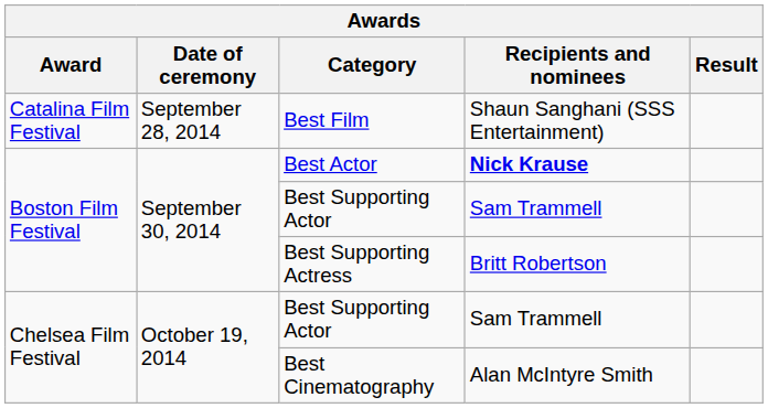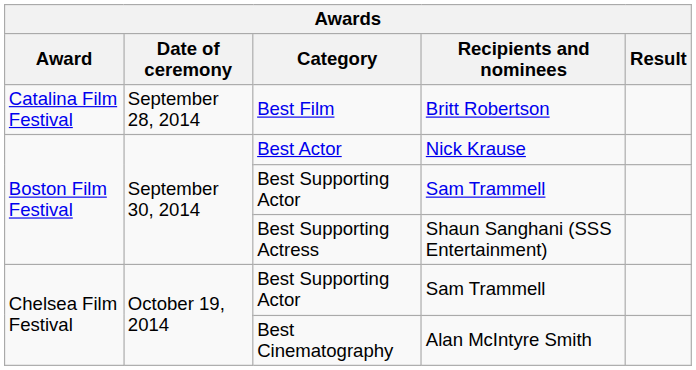 <table class="wikitable sortable" width="95%">
 <tr>
 <th colspan="5">Awards</th>
 </tr>
 <tr>
 <th>Award</th>
 <th>Date of ceremony</th>
 <th>Category</th>
 <th>Recipients and nominees</th>
 <th>Result</th>
 </tr>
 <tr>
 <td rowspan="1"><a href='#'>Catalina Film Festival</a></td>
 <td rowspan="1">September 28, 2014</td>
 <td><a href='#'>Best Film</a></td>
-<td>Shaun Sanghani (SSS Entertainment)</td>
+<td><a href='#'>Britt Robertson</a></td>
 <td></td>
 </tr>
 <tr>
 <td rowspan="3"><a href='#'>Boston Film Festival</a></td>
 <td rowspan="3">September 30, 2014</td>
 <td><a href='#'>Best Actor</a></td>
-<td><strong><a href='#'>Nick Krause</a></strong></td>
+<td><a href='#'>Nick Krause</a></td>
 <td></td>
 </tr>
 <tr>
 <td>Best Supporting Actor</td>
 <td><a href='#'>Sam Trammell</a></td>
 <td></td>
 </tr>
 <tr>
 <td>Best Supporting Actress</td>
-<td><a href='#'>Britt Robertson</a></td>
+<td>Shaun Sanghani (SSS Entertainment)</td>
 <td></td>
 </tr>
 <tr>
 <td rowspan="2">Chelsea Film Festival</td>
 <td rowspan="2">October 19, 2014</td>
 <td>Best Supporting Actor</td>
 <td>Sam Trammell</td>
 <td></td>
 </tr>
 <tr>
 <td>Best Cinematography</td>
 <td>Alan McIntyre Smith</td>
 <td></td>
 </tr>
 </table>
